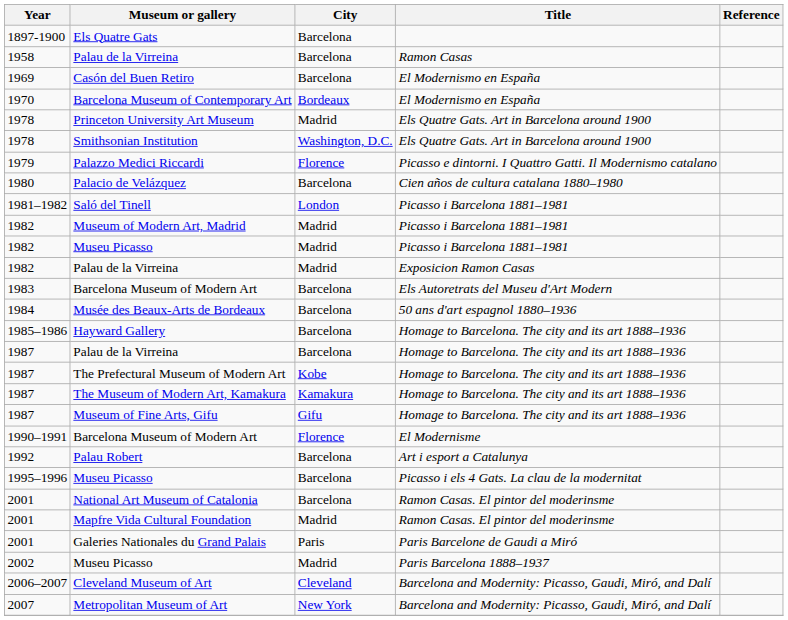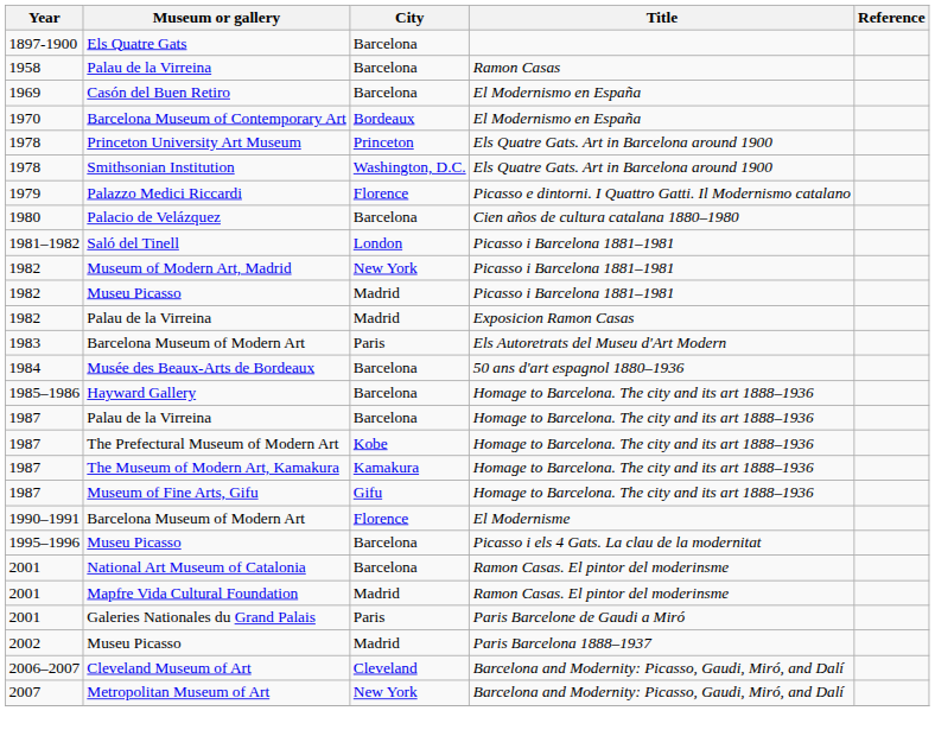 <table class="wikitable sortable" border="1">
 <tr>
 <th scope=col>Year</th>
 <th scope=col>Museum or gallery</th>
 <th scope=col>City</th>
 <th scope=col>Title</th>
 <th scope=col>Reference</th>
 </tr>
 <tr ---->
 <td>1897-1900</td>
 <td><a href='#'>Els Quatre Gats</a></td>
 <td>Barcelona</td>
 <td></td>
 <td></td>
 </tr>
 <tr ---->
 <td>1958</td>
 <td><a href='#'>Palau de la Virreina</a></td>
 <td>Barcelona</td>
 <td><em>Ramon Casas</em></td>
 <td></td>
 </tr>
 <tr ---->
 <td>1969</td>
 <td><a href='#'>Casón del Buen Retiro</a></td>
 <td>Barcelona</td>
 <td><em>El Modernismo en España</em></td>
 <td></td>
 </tr>
 <tr ---->
 <td>1970</td>
 <td><a href='#'>Barcelona Museum of Contemporary Art</a></td>
 <td><a href='#'>Bordeaux</a></td>
 <td><em>El Modernismo en España</em></td>
 <td></td>
 </tr>
 <tr ---->
 <td>1978</td>
 <td><a href='#'>Princeton University Art Museum</a></td>
-<td>Madrid</td>
+<td><a href='#'>Princeton</a></td>
 <td><em>Els Quatre Gats. Art in Barcelona around 1900</em></td>
 <td></td>
 </tr>
 <tr ---->
 <td>1978</td>
 <td><a href='#'>Smithsonian Institution</a></td>
 <td><a href='#'>Washington, D.C.</a></td>
 <td><em>Els Quatre Gats. Art in Barcelona around 1900</em></td>
 <td></td>
 </tr>
 <tr ---->
 <td>1979</td>
 <td><a href='#'>Palazzo Medici Riccardi</a></td>
 <td><a href='#'>Florence</a></td>
 <td><em>Picasso e dintorni. I Quattro Gatti. Il Modernismo catalano</em></td>
 <td></td>
 </tr>
 <tr ---->
 <td>1980</td>
 <td><a href='#'>Palacio de Velázquez</a></td>
 <td>Barcelona</td>
 <td><em>Cien años de cultura catalana 1880–1980</em></td>
 <td></td>
 </tr>
 <tr ---->
 <td>1981–1982</td>
 <td><a href='#'>Saló del Tinell</a></td>
 <td><a href='#'>London</a></td>
 <td><em>Picasso i Barcelona 1881–1981</em></td>
 <td></td>
 </tr>
 <tr ---->
 <td>1982</td>
 <td><a href='#'>Museum of Modern Art, Madrid</a></td>
-<td>Madrid</td>
+<td><a href='#'>New York</a></td>
 <td><em>Picasso i Barcelona 1881–1981</em></td>
 <td></td>
 </tr>
 <tr ---->
 <td>1982</td>
 <td><a href='#'>Museu Picasso</a></td>
 <td>Madrid</td>
 <td><em>Picasso i Barcelona 1881–1981</em></td>
 <td></td>
 </tr>
 <tr ---->
 <td>1982</td>
 <td>Palau de la Virreina</td>
 <td>Madrid</td>
 <td><em>Exposicion Ramon Casas</em></td>
 <td></td>
 </tr>
 <tr ---->
 <td>1983</td>
 <td>Barcelona Museum of Modern Art</td>
-<td>Barcelona</td>
+<td>Paris</td>
 <td><em>Els Autoretrats del Museu d'Art Modern</em></td>
 <td></td>
 </tr>
 <tr ---->
 <td>1984</td>
 <td><a href='#'>Musée des Beaux-Arts de Bordeaux</a></td>
 <td>Barcelona</td>
 <td><em>50 ans d'art espagnol 1880–1936</em></td>
 <td></td>
 </tr>
 <tr ---->
 <td>1985–1986</td>
 <td><a href='#'>Hayward Gallery</a></td>
 <td>Barcelona</td>
 <td><em>Homage to Barcelona. The city and its art 1888–1936</em></td>
 <td></td>
 </tr>
 <tr ---->
 <td>1987</td>
 <td>Palau de la Virreina</td>
 <td>Barcelona</td>
 <td><em>Homage to Barcelona. The city and its art 1888–1936</em></td>
 <td></td>
 </tr>
 <tr ---->
 <td>1987</td>
 <td>The Prefectural Museum of Modern Art</td>
 <td><a href='#'>Kobe</a></td>
 <td><em>Homage to Barcelona. The city and its art 1888–1936</em></td>
 <td></td>
 </tr>
 <tr ---->
 <td>1987</td>
 <td><a href='#'>The Museum of Modern Art, Kamakura</a></td>
 <td><a href='#'>Kamakura</a></td>
 <td><em>Homage to Barcelona. The city and its art 1888–1936</em></td>
 <td></td>
 </tr>
 <tr ---->
 <td>1987</td>
 <td><a href='#'>Museum of Fine Arts, Gifu</a></td>
 <td><a href='#'>Gifu</a></td>
 <td><em>Homage to Barcelona. The city and its art 1888–1936</em></td>
 <td></td>
 </tr>
 <tr ---->
 <td>1990–1991</td>
 <td>Barcelona Museum of Modern Art</td>
 <td><a href='#'>Florence</a></td>
 <td><em>El Modernisme</em></td>
-<td></td>
-</tr>
-<tr ---->
-<td>1992</td>
-<td><a href='#'>Palau Robert</a></td>
-<td>Barcelona</td>
-<td><em>Art i esport a Catalunya</em></td>
 <td></td>
 </tr>
 <tr ---->
 <td>1995–1996</td>
 <td><a href='#'>Museu Picasso</a></td>
 <td>Barcelona</td>
 <td><em>Picasso i els 4 Gats. La clau de la modernitat</em></td>
 <td></td>
 </tr>
 <tr ---->
 <td>2001</td>
 <td><a href='#'>National Art Museum of Catalonia</a></td>
 <td>Barcelona</td>
 <td><em>Ramon Casas. El pintor del moderinsme</em></td>
 <td></td>
 </tr>
 <tr ---->
 <td>2001</td>
 <td><a href='#'>Mapfre Vida Cultural Foundation</a></td>
 <td>Madrid</td>
 <td><em>Ramon Casas. El pintor del moderinsme</em></td>
 <td></td>
 </tr>
 <tr ---->
 <td>2001</td>
 <td>Galeries Nationales du <a href='#'>Grand Palais</a></td>
 <td>Paris</td>
 <td><em>Paris Barcelone de Gaudi a Miró</em></td>
 <td></td>
 </tr>
 <tr ---->
 <td>2002</td>
 <td>Museu Picasso</td>
 <td>Madrid</td>
 <td><em>Paris Barcelona 1888–1937</em></td>
 <td></td>
 </tr>
 <tr ---->
 <td>2006–2007</td>
 <td><a href='#'>Cleveland Museum of Art</a></td>
 <td><a href='#'>Cleveland</a></td>
 <td><em>Barcelona and Modernity: Picasso, Gaudi, Miró, and Dalí</em></td>
 <td></td>
 </tr>
 <tr ---->
 <td>2007</td>
 <td><a href='#'>Metropolitan Museum of Art</a></td>
 <td><a href='#'>New York</a></td>
 <td><em>Barcelona and Modernity: Picasso, Gaudi, Miró, and Dalí</em></td>
 <td></td>
 </tr>
 <tr ---->
 </tr>
 </table>
